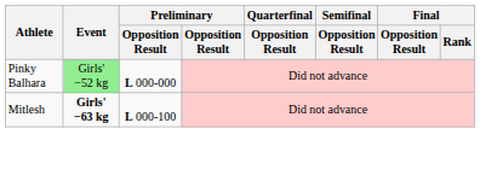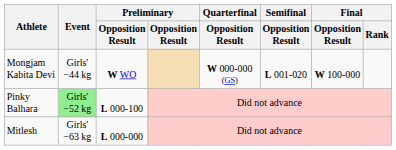 <table class="wikitable" width="90%" style="font-size:90%">
 <tr>
 <th rowspan="2">Athlete</th>
 <th rowspan="2">Event</th>
 <th colspan="2">Preliminary</th>
 <th>Quarterfinal</th>
 <th>Semifinal</th>
 <th colspan=2>Final</th>
 </tr>
 <tr>
 <th>Opposition<br>Result</th>
 <th>Opposition<br>Result</th>
 <th>Opposition<br>Result</th>
 <th>Opposition<br>Result</th>
 <th>Opposition<br>Result</th>
 <th>Rank</th>
 </tr>
 <tr>
+<td>Mongjam Kabita Devi</td>
+<td align=center>Girls' −44 kg</td>
+<td align=center><br><strong>W</strong> <a href='#'>WO</a></td>
+<td align=center bgcolor="wheat"></td>
+<td align=center><br><strong>W</strong> 000-000 <small>(<a href='#'>GS</a>)</small></td>
+<td align=center><br><strong>L</strong> 001-020</td>
+<td align=center><br><strong>W</strong> 100-000</td>
+<td align=center></td>
+</tr>
+<tr>
 <td>Pinky Balhara</td>
 <td align=center style="background: lightgreen;">Girls' −52 kg</td>
-<td align=center><br><strong>L</strong> 000-000</td>
+<td align=center><br><strong>L</strong> 000-100</td>
 <td align=center colspan=5 bgcolor=#ffcccc>Did not advance</td>
 </tr>
 <tr>
 <td>Mitlesh</td>
-<td align=center><strong>Girls' −63 kg</strong></td>
-<td align=center><br><strong>L</strong> 000-100</td>
+<td align=center>Girls' −63 kg</td>
+<td align=center><br><strong>L</strong> 000-000</td>
 <td align=center colspan=5 bgcolor=#ffcccc>Did not advance</td>
 </tr>
 </table>
